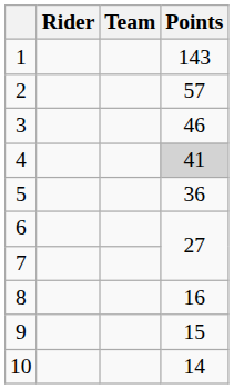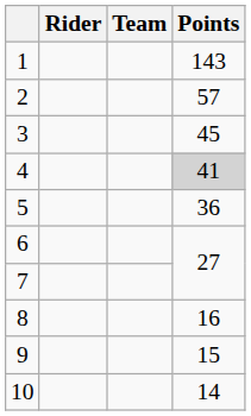 <table class="wikitable">
 <tr>
 <th></th>
 <th>Rider</th>
 <th>Team</th>
 <th>Points</th>
 </tr>
 <tr>
 <td style="text-align:center;">1</td>
 <td> </td>
 <td></td>
 <td style="text-align:center;">143</td>
 </tr>
 <tr>
 <td style="text-align:center;">2</td>
 <td></td>
 <td></td>
 <td style="text-align:center;">57</td>
 </tr>
 <tr>
 <td style="text-align:center;">3</td>
 <td></td>
 <td></td>
-<td style="text-align:center;">46</td>
+<td style="text-align:center;">45</td>
 </tr>
 <tr>
 <td style="text-align:center;">4</td>
 <td></td>
 <td></td>
 <td style="background: lightgrey; text-align:center;">41</td>
 </tr>
 <tr>
 <td style="text-align:center;">5</td>
 <td></td>
 <td></td>
 <td style="text-align:center;">36</td>
 </tr>
 <tr>
 <td style="text-align:center;">6</td>
 <td></td>
 <td></td>
 <td style="text-align:center;" rowspan="2">27</td>
 </tr>
 <tr>
 <td style="text-align:center;">7</td>
 <td></td>
 <td></td>
 </tr>
 <tr>
 <td style="text-align:center;">8</td>
 <td> </td>
 <td></td>
 <td style="text-align:center;">16</td>
 </tr>
 <tr>
 <td style="text-align:center;">9</td>
 <td></td>
 <td></td>
 <td style="text-align:center;">15</td>
 </tr>
 <tr>
 <td style="text-align:center;">10</td>
 <td></td>
 <td></td>
 <td style="text-align:center;">14</td>
 </tr>
 </table>
